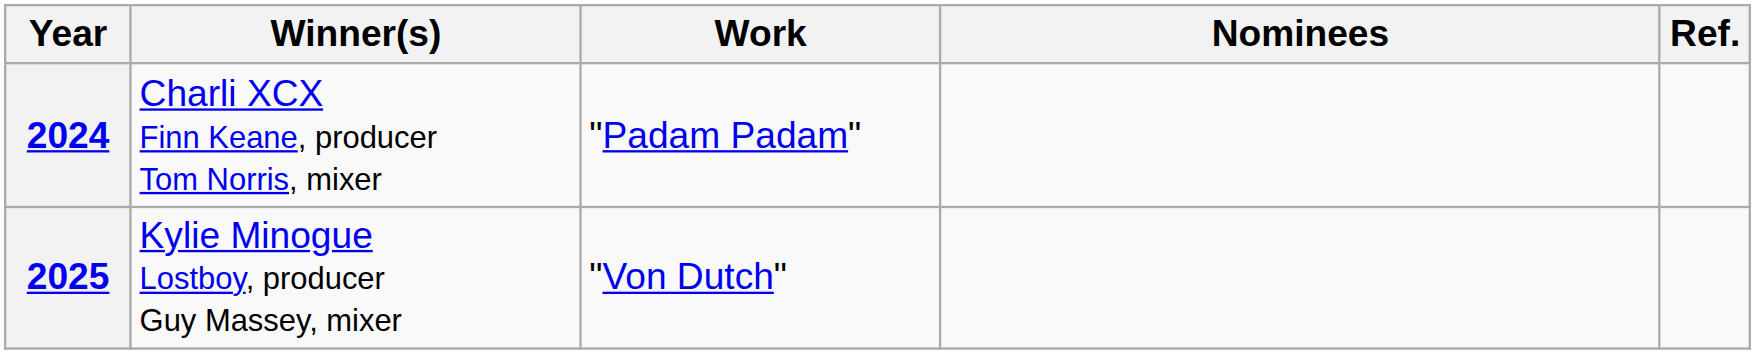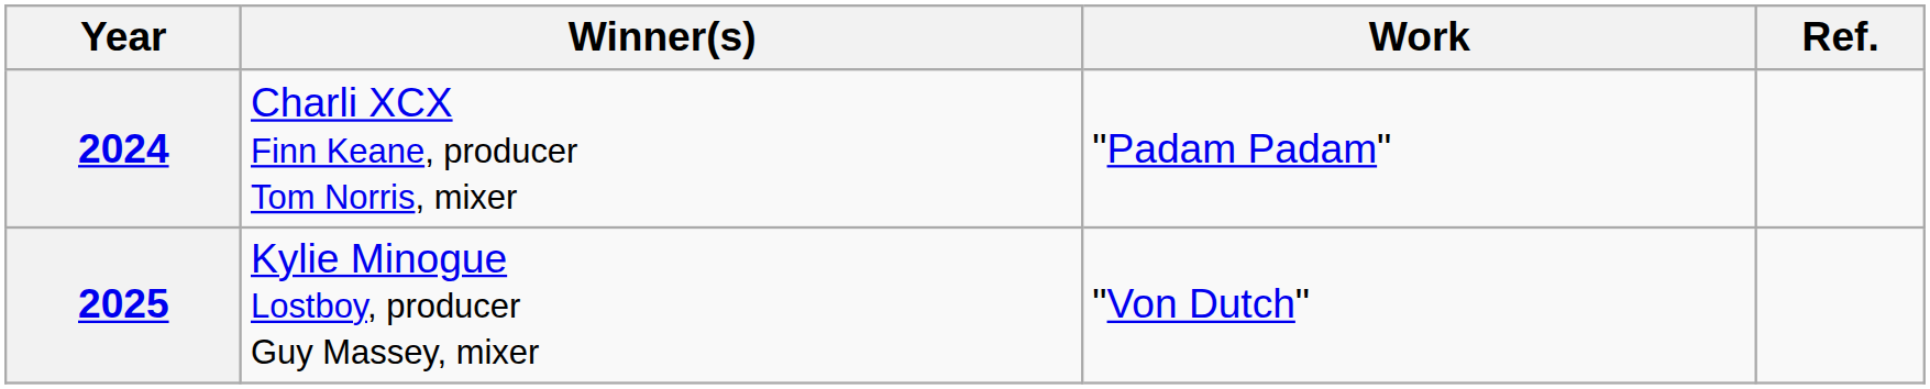 <table class="wikitable">
 <tr>
 <th width="7%">Year</th>
 <th width="25%">Winner(s)</th>
 <th width="20%">Work</th>
-<th width="40%" class=unsortable>Nominees</th>
 <th width="5%" class=unsortable>Ref.</th>
 </tr>
 <tr>
 <th><a href='#'>2024</a></th>
 <td><a href='#'>Charli XCX</a><small><br> <a href='#'>Finn Keane</a>, producer<br> <a href='#'>Tom Norris</a>, mixer</small></td>
 <td>"<a href='#'>Padam Padam</a>"</td>
-<td></td>
 <td style="text-align:center;"></td>
 </tr>
 <tr>
 <th><a href='#'>2025</a></th>
 <td><a href='#'>Kylie Minogue</a><small><br> <a href='#'>Lostboy</a>, producer<br> Guy Massey, mixer</small></td>
 <td>"<a href='#'>Von Dutch</a>"</td>
-<td></td>
 <td style="text-align:center;"></td>
 </tr>
 </table>
